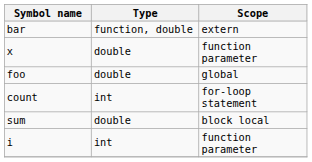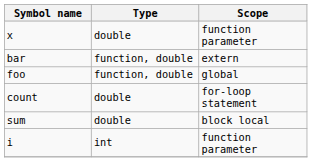 <table class="wikitable">
 <tr style="background:silver">
 <th style="width:8em">Symbol name</th>
 <th style="width:10em">Type</th>
 <th style="width:10em">Scope</th>
 </tr>
 <tr>
+<td><code>x</code></td>
+<td>double</td>
+<td>function parameter</td>
+</tr>
+<tr>
 <td><code>bar</code></td>
 <td>function, double</td>
 <td>extern</td>
 </tr>
 <tr>
-<td><code>x</code></td>
-<td>double</td>
-<td>function parameter</td>
-</tr>
-<tr>
 <td><code>foo</code></td>
-<td>double</td>
+<td>function, double</td>
 <td>global</td>
 </tr>
 <tr>
 <td><code>count</code></td>
-<td>int</td>
+<td>double</td>
 <td>for-loop statement</td>
 </tr>
 <tr>
 <td><code>sum</code></td>
 <td>double</td>
 <td>block local</td>
 </tr>
 <tr>
 <td><code>i</code></td>
 <td>int</td>
 <td>function parameter</td>
 </tr>
 <tr>
 </tr>
 </table>
